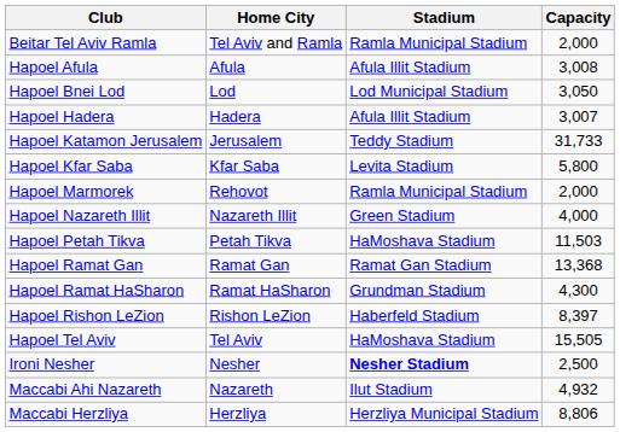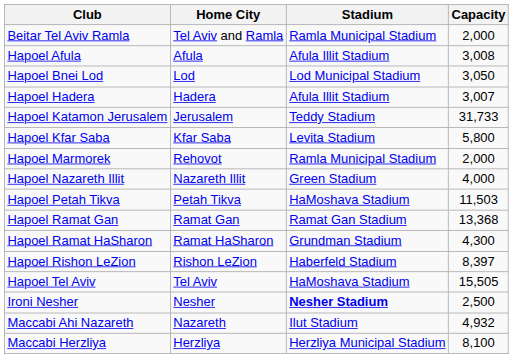 <table class="wikitable sortable">
 <tr>
 <th>Club</th>
 <th>Home City</th>
 <th>Stadium</th>
 <th>Capacity</th>
 </tr>
 <tr>
 <td><a href='#'>Beitar Tel Aviv Ramla</a></td>
 <td><a href='#'>Tel Aviv</a> and <a href='#'>Ramla</a></td>
 <td><a href='#'>Ramla Municipal Stadium</a></td>
 <td align="center">2,000</td>
 </tr>
 <tr>
 <td><a href='#'>Hapoel Afula</a></td>
 <td><a href='#'>Afula</a></td>
 <td><a href='#'>Afula Illit Stadium</a></td>
 <td align="center">3,008</td>
 </tr>
 <tr>
 <td><a href='#'>Hapoel Bnei Lod</a></td>
 <td><a href='#'>Lod</a></td>
 <td><a href='#'>Lod Municipal Stadium</a></td>
 <td align="center">3,050</td>
 </tr>
 <tr>
 <td><a href='#'>Hapoel Hadera</a></td>
 <td><a href='#'>Hadera</a></td>
 <td><a href='#'>Afula Illit Stadium</a></td>
 <td align="center">3,007</td>
 </tr>
 <tr>
 <td><a href='#'>Hapoel Katamon Jerusalem</a></td>
 <td><a href='#'>Jerusalem</a></td>
 <td><a href='#'>Teddy Stadium</a></td>
 <td align="center">31,733</td>
 </tr>
 <tr>
 <td><a href='#'>Hapoel Kfar Saba</a></td>
 <td><a href='#'>Kfar Saba</a></td>
 <td><a href='#'>Levita Stadium</a></td>
 <td align="center">5,800</td>
 </tr>
 <tr>
 <td><a href='#'>Hapoel Marmorek</a></td>
 <td><a href='#'>Rehovot</a></td>
 <td><a href='#'>Ramla Municipal Stadium</a></td>
 <td align="center">2,000</td>
 </tr>
 <tr>
 <td><a href='#'>Hapoel Nazareth Illit</a></td>
 <td><a href='#'>Nazareth Illit</a></td>
 <td><a href='#'>Green Stadium</a></td>
 <td align="center">4,000</td>
 </tr>
 <tr>
 <td><a href='#'>Hapoel Petah Tikva</a></td>
 <td><a href='#'>Petah Tikva</a></td>
 <td><a href='#'>HaMoshava Stadium</a></td>
 <td align="center">11,503</td>
 </tr>
 <tr>
 <td><a href='#'>Hapoel Ramat Gan</a></td>
 <td><a href='#'>Ramat Gan</a></td>
 <td><a href='#'>Ramat Gan Stadium</a></td>
 <td align="center">13,368</td>
 </tr>
 <tr>
 <td><a href='#'>Hapoel Ramat HaSharon</a></td>
 <td><a href='#'>Ramat HaSharon</a></td>
 <td><a href='#'>Grundman Stadium</a></td>
 <td align="center">4,300</td>
 </tr>
 <tr>
 <td><a href='#'>Hapoel Rishon LeZion</a></td>
 <td><a href='#'>Rishon LeZion</a></td>
 <td><a href='#'>Haberfeld Stadium</a></td>
 <td align="center">8,397</td>
 </tr>
 <tr>
 <td><a href='#'>Hapoel Tel Aviv</a></td>
 <td><a href='#'>Tel Aviv</a></td>
 <td><a href='#'>HaMoshava Stadium</a></td>
 <td align="center">15,505</td>
 </tr>
 <tr>
 <td><a href='#'>Ironi Nesher</a></td>
 <td><a href='#'>Nesher</a></td>
 <td><strong><a href='#'>Nesher Stadium</a></strong></td>
 <td align="center">2,500</td>
 </tr>
 <tr>
 <td><a href='#'>Maccabi Ahi Nazareth</a></td>
 <td><a href='#'>Nazareth</a></td>
 <td><a href='#'>Ilut Stadium</a></td>
 <td align="center">4,932</td>
 </tr>
 <tr>
 <td><a href='#'>Maccabi Herzliya</a></td>
 <td><a href='#'>Herzliya</a></td>
 <td><a href='#'>Herzliya Municipal Stadium</a></td>
-<td align="center">8,806</td>
+<td align="center">8,100</td>
 </tr>
 </table>
